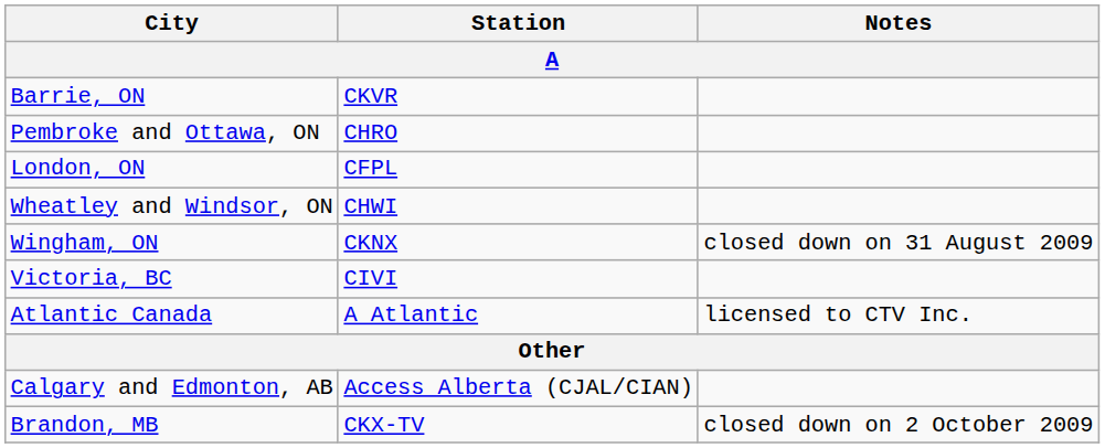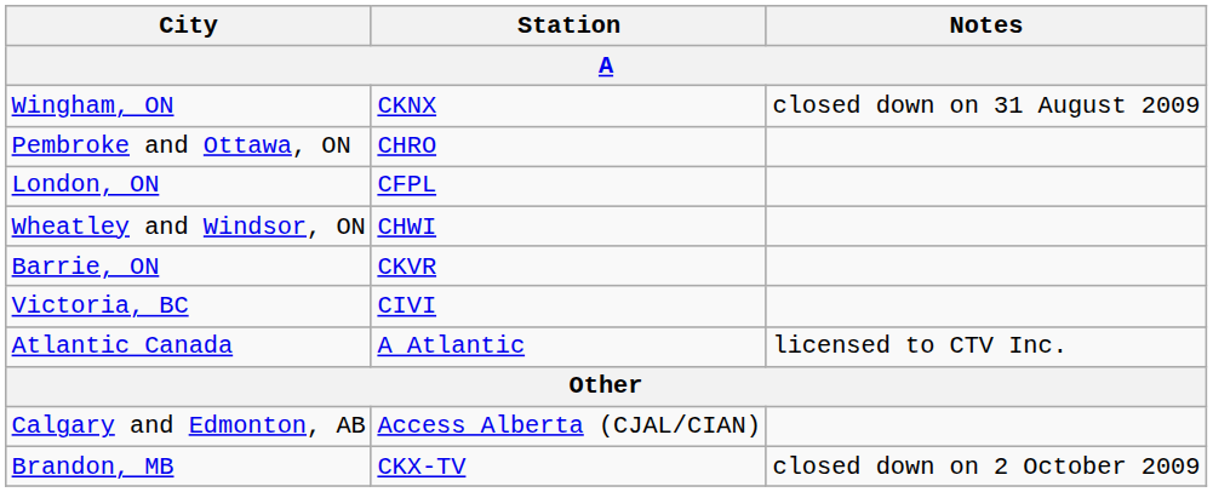 <table class="wikitable">
 <tr>
 <th>City</th>
 <th>Station</th>
 <th>Notes</th>
 </tr>
 <tr>
 <th colspan="3"><a href='#'>A</a></th>
 </tr>
 <tr>
-<td><a href='#'>Barrie, ON</a></td>
-<td><a href='#'>CKVR</a></td>
-<td></td>
+<td><a href='#'>Wingham, ON</a></td>
+<td><a href='#'>CKNX</a></td>
+<td>closed down on 31 August 2009</td>
 </tr>
 <tr>
 <td><a href='#'>Pembroke</a> and <a href='#'>Ottawa</a>, ON</td>
 <td><a href='#'>CHRO</a></td>
 <td></td>
 </tr>
 <tr>
 <td><a href='#'>London, ON</a></td>
 <td><a href='#'>CFPL</a></td>
 <td></td>
 </tr>
 <tr>
 <td><a href='#'>Wheatley</a> and <a href='#'>Windsor</a>, ON</td>
 <td><a href='#'>CHWI</a></td>
 <td></td>
 </tr>
 <tr>
-<td><a href='#'>Wingham, ON</a></td>
-<td><a href='#'>CKNX</a></td>
-<td>closed down on 31 August 2009</td>
+<td><a href='#'>Barrie, ON</a></td>
+<td><a href='#'>CKVR</a></td>
+<td></td>
 </tr>
 <tr>
 <td><a href='#'>Victoria, BC</a></td>
 <td><a href='#'>CIVI</a></td>
 <td></td>
 </tr>
 <tr>
 <td><a href='#'>Atlantic Canada</a></td>
 <td><a href='#'>A Atlantic</a></td>
 <td>licensed to CTV Inc.</td>
 </tr>
 <tr>
 <th colspan="3">Other</th>
 </tr>
 <tr>
 <td><a href='#'>Calgary</a> and <a href='#'>Edmonton</a>, AB</td>
 <td><a href='#'>Access Alberta</a> (CJAL/CIAN)</td>
 <td></td>
 </tr>
 <tr>
 <td><a href='#'>Brandon, MB</a></td>
 <td><a href='#'>CKX-TV</a></td>
 <td>closed down on 2 October 2009</td>
 </tr>
 </table>
